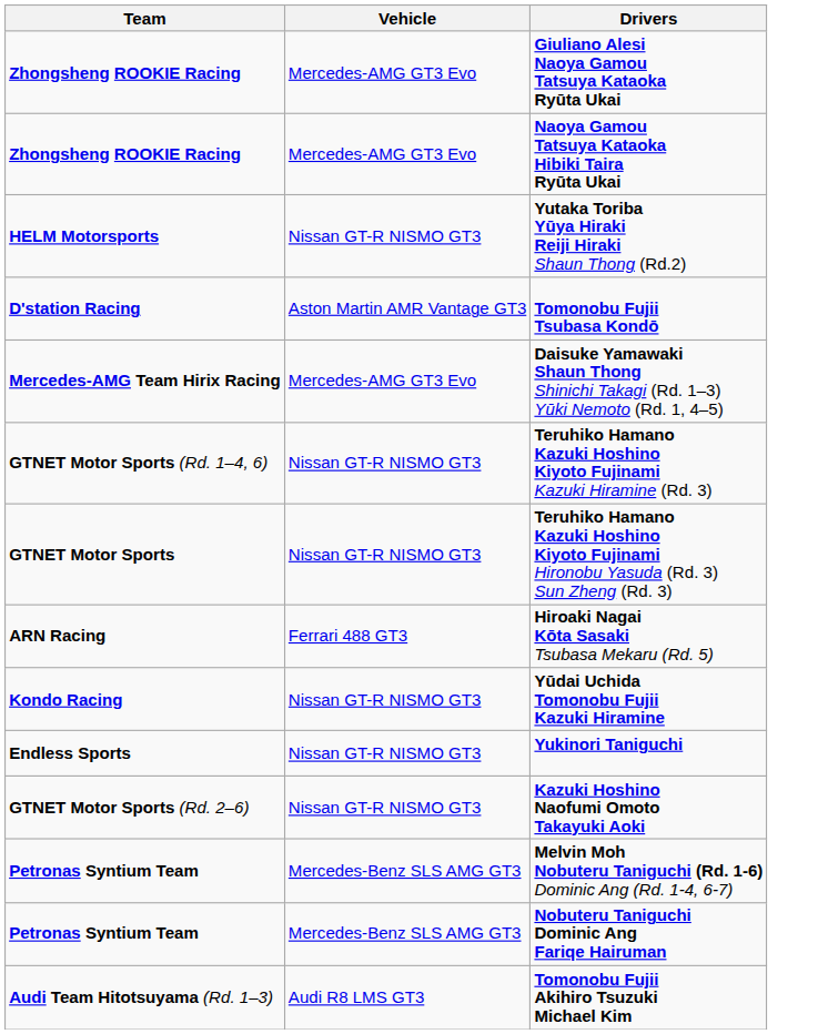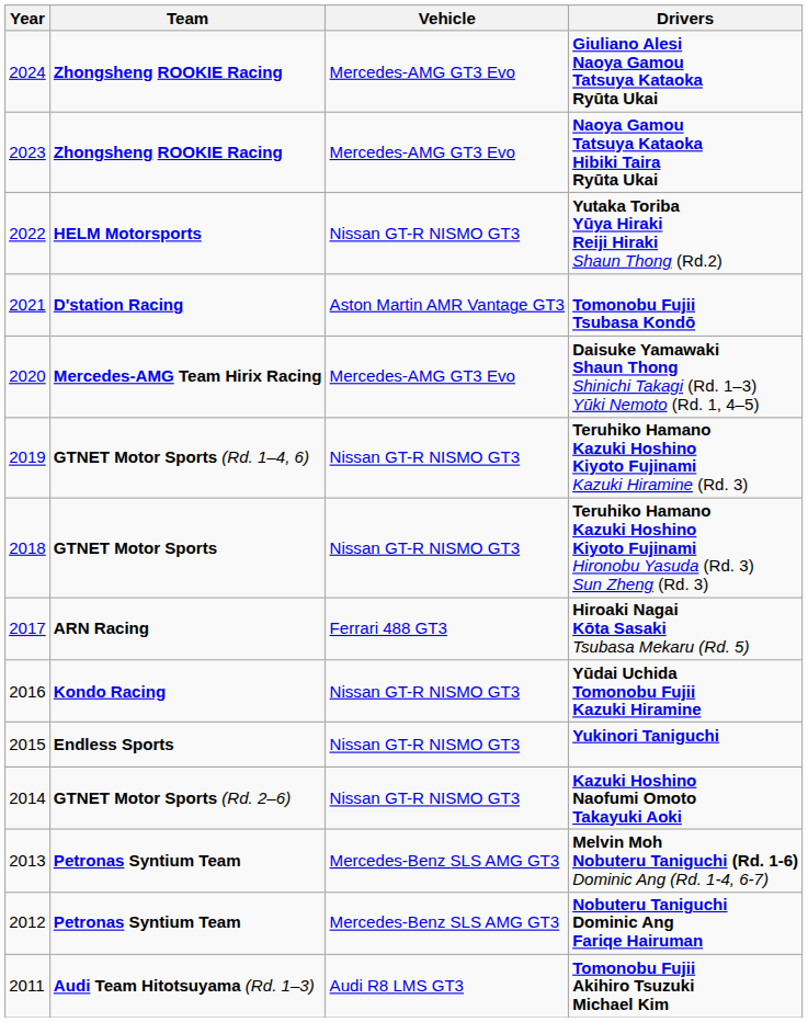 <table class="wikitable" style="font-size: 85%;">
 <tr>
+<th>Year</th>
 <th>Team</th>
 <th>Vehicle</th>
 <th>Drivers</th>
 </tr>
 <tr>
+<td><a href='#'>2024</a></td>
 <td><strong> <a href='#'>Zhongsheng</a> <a href='#'>ROOKIE Racing</a></strong></td>
 <td><a href='#'>Mercedes-AMG GT3 Evo</a></td>
 <td><strong> <a href='#'>Giuliano Alesi</a></strong><br><strong> <a href='#'>Naoya Gamou</a></strong><br><strong> <a href='#'>Tatsuya Kataoka</a></strong><br> <strong>Ryūta Ukai</strong></td>
 </tr>
 <tr>
+<td><a href='#'>2023</a></td>
 <td><strong> <a href='#'>Zhongsheng</a> <a href='#'>ROOKIE Racing</a></strong></td>
 <td><a href='#'>Mercedes-AMG GT3 Evo</a></td>
 <td><strong> <a href='#'>Naoya Gamou</a></strong><br><strong> <a href='#'>Tatsuya Kataoka</a></strong><br><strong> <a href='#'>Hibiki Taira</a></strong><br> <strong>Ryūta Ukai</strong></td>
 </tr>
 <tr>
+<td><a href='#'>2022</a></td>
 <td><strong> <a href='#'>HELM Motorsports</a></strong></td>
 <td><a href='#'>Nissan GT-R NISMO GT3</a></td>
 <td><strong> Yutaka Toriba</strong><br><strong> <a href='#'>Yūya Hiraki</a></strong><br><strong> <a href='#'>Reiji Hiraki</a></strong><br> <em><a href='#'>Shaun Thong</a></em> (Rd.2)</td>
 </tr>
 <tr>
+<td><a href='#'>2021</a></td>
 <td><strong> <a href='#'>D'station Racing</a></strong></td>
 <td><a href='#'>Aston Martin AMR Vantage GT3</a></td>
 <td><strong> </strong><br><strong> <a href='#'>Tomonobu Fujii</a></strong><br><strong> <a href='#'>Tsubasa Kondō</a></strong></td>
 </tr>
 <tr>
+<td><a href='#'>2020</a></td>
 <td><strong> <a href='#'>Mercedes-AMG</a> Team Hirix Racing</strong></td>
 <td><a href='#'>Mercedes-AMG GT3 Evo</a></td>
 <td><strong> Daisuke Yamawaki</strong><br><strong> <a href='#'>Shaun Thong</a></strong><br> <em><a href='#'>Shinichi Takagi</a></em> (Rd. 1–3)<br> <em><a href='#'>Yūki Nemoto</a></em> (Rd. 1, 4–5)</td>
 </tr>
 <tr>
+<td><a href='#'>2019</a></td>
 <td><strong> GTNET Motor Sports</strong> <em>(Rd. 1–4, 6)</em></td>
 <td><a href='#'>Nissan GT-R NISMO GT3</a></td>
 <td><strong> Teruhiko Hamano</strong><br><strong> <a href='#'>Kazuki Hoshino</a></strong><br><strong> <a href='#'>Kiyoto Fujinami</a></strong><br> <em><a href='#'>Kazuki Hiramine</a></em> (Rd. 3)</td>
 </tr>
 <tr>
+<td><a href='#'>2018</a></td>
 <td><strong> GTNET Motor Sports</strong></td>
 <td><a href='#'>Nissan GT-R NISMO GT3</a></td>
 <td><strong> Teruhiko Hamano</strong><br><strong> <a href='#'>Kazuki Hoshino</a></strong><br><strong> <a href='#'>Kiyoto Fujinami</a></strong><br> <em><a href='#'>Hironobu Yasuda</a></em> (Rd. 3)<br> <em><a href='#'>Sun Zheng</a></em> (Rd. 3)</td>
 </tr>
 <tr>
+<td><a href='#'>2017</a></td>
 <td><strong> ARN Racing</strong></td>
 <td><a href='#'>Ferrari 488 GT3</a></td>
 <td><strong> Hiroaki Nagai</strong><br><strong> <a href='#'>Kōta Sasaki</a></strong><br> <em>Tsubasa Mekaru (Rd. 5)</em></td>
 </tr>
 <tr>
+<td>2016</td>
 <td><strong> <a href='#'>Kondo Racing</a></strong></td>
 <td><a href='#'>Nissan GT-R NISMO GT3</a></td>
 <td><strong> Yūdai Uchida</strong><br><strong> <a href='#'>Tomonobu Fujii</a></strong><br><strong> <a href='#'>Kazuki Hiramine</a></strong></td>
 </tr>
 <tr>
+<td>2015</td>
 <td><strong> Endless Sports</strong></td>
 <td><a href='#'>Nissan GT-R NISMO GT3</a></td>
 <td><strong> <a href='#'>Yukinori Taniguchi</a></strong><br><strong> </strong><br><strong> </strong></td>
 </tr>
 <tr>
+<td>2014</td>
 <td><strong> GTNET Motor Sports</strong> <em>(Rd. 2–6)</em></td>
 <td><a href='#'>Nissan GT-R NISMO GT3</a></td>
 <td><strong> <a href='#'>Kazuki Hoshino</a></strong><br><strong> Naofumi Omoto</strong><br><strong> <a href='#'>Takayuki Aoki</a></strong></td>
 </tr>
 <tr>
+<td>2013</td>
 <td><strong> <a href='#'>Petronas</a> Syntium Team</strong></td>
 <td><a href='#'>Mercedes-Benz SLS AMG GT3</a></td>
 <td><strong> Melvin Moh<br><a href='#'>Nobuteru Taniguchi</a> (Rd. 1-6)</strong><br><em> Dominic Ang (Rd. 1-4, 6-7)</em></td>
 </tr>
 <tr>
+<td>2012</td>
 <td><strong> <a href='#'>Petronas</a> Syntium Team</strong></td>
 <td><a href='#'>Mercedes-Benz SLS AMG GT3</a></td>
 <td><strong> <a href='#'>Nobuteru Taniguchi</a></strong><br><strong> Dominic Ang<br></strong> <strong><a href='#'>Fariqe Hairuman</a></strong></td>
 </tr>
 <tr>
+<td>2011</td>
 <td><strong> <a href='#'>Audi</a> Team Hitotsuyama</strong> <em>(Rd. 1–3)</em></td>
 <td><a href='#'>Audi R8 LMS GT3</a></td>
 <td><strong> <a href='#'>Tomonobu Fujii</a></strong><br><strong> Akihiro Tsuzuki</strong><br><strong> Michael Kim</strong></td>
 </tr>
 </table>
